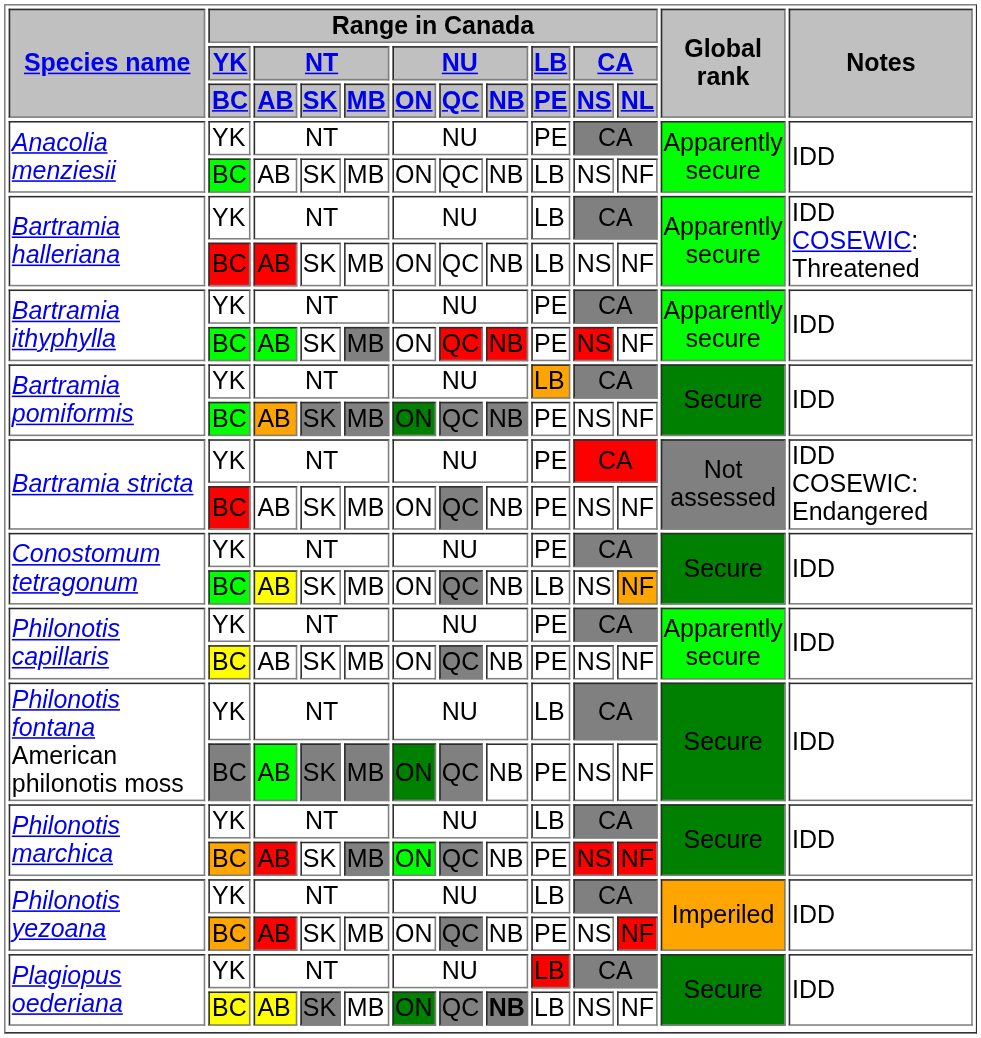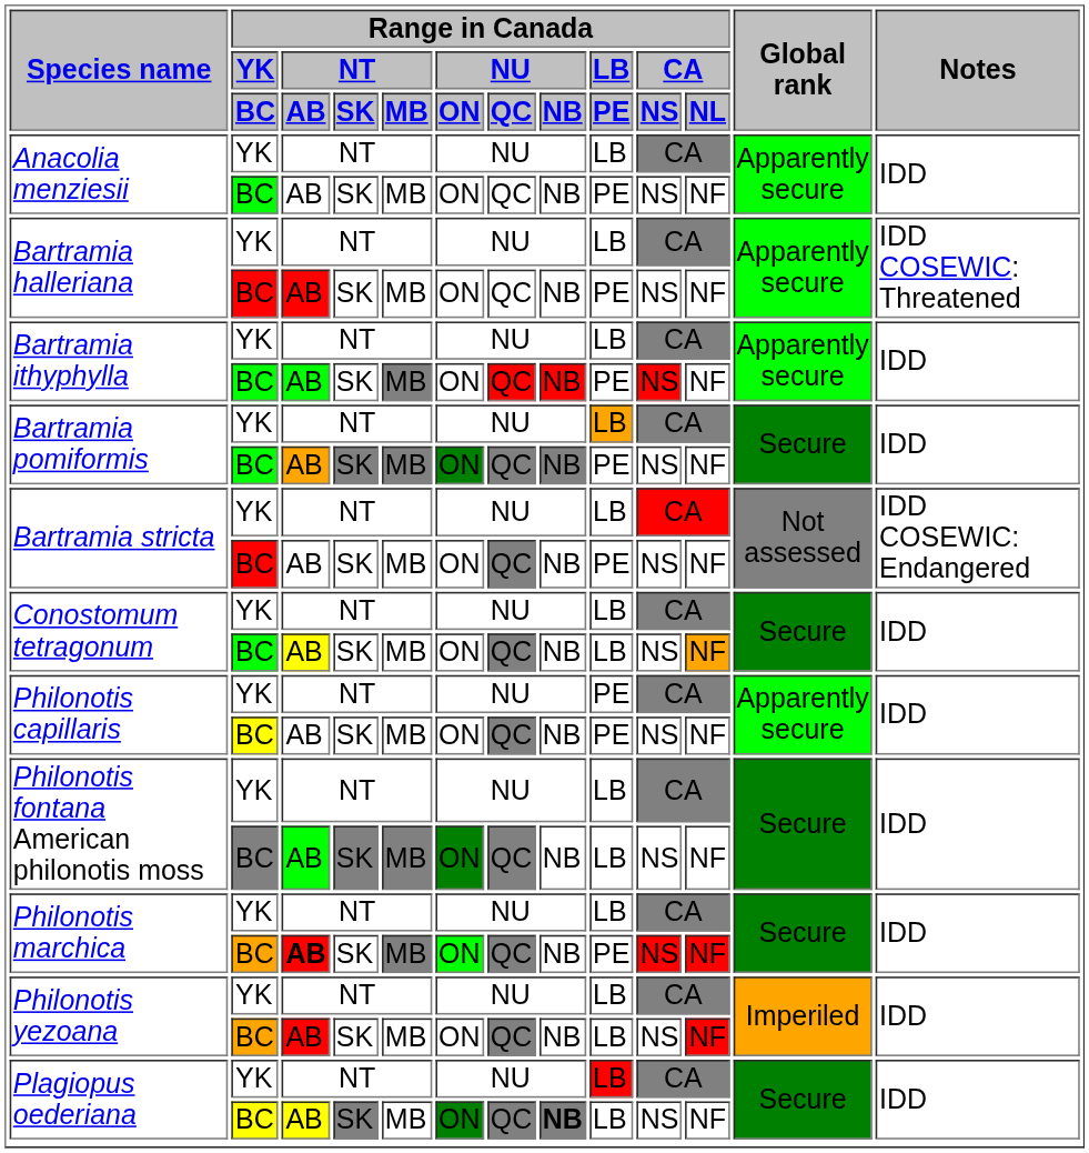 <table border="1" |>
 <tr>
 <th rowspan="3" bgcolor=silver><a href='#'>Species name</a></th>
 <th colspan="10" bgcolor=silver>Range in Canada</th>
 <th rowspan="3" bgcolor=silver>Global <br> rank</th>
 <th rowspan="3" bgcolor=silver>Notes</th>
 </tr>
 <tr>
 <th bgcolor=silver><a href='#'>YK</a></th>
 <th colspan="3" bgcolor=silver><a href='#'>NT</a></th>
 <th colspan="3" bgcolor=silver><a href='#'>NU</a></th>
 <th bgcolor=silver><a href='#'>LB</a></th>
 <th colspan="2" bgcolor=silver><a href='#'>CA</a></th>
 </tr>
 <tr>
 <th bgcolor=silver><a href='#'>BC</a></th>
 <th bgcolor=silver><a href='#'>AB</a></th>
 <th bgcolor=silver><a href='#'>SK</a></th>
 <th bgcolor=silver><a href='#'>MB</a></th>
 <th bgcolor=silver><a href='#'>ON</a></th>
 <th bgcolor=silver><a href='#'>QC</a></th>
 <th bgcolor=silver><a href='#'>NB</a></th>
 <th bgcolor=silver><a href='#'>PE</a></th>
 <th bgcolor=silver><a href='#'>NS</a></th>
 <th bgcolor=silver><a href='#'>NL</a></th>
 </tr>
 <tr>
 <td rowspan="2"><em><a href='#'>Anacolia menziesii</a></em></td>
 <td>YK</td>
 <td colspan="3" align="center">NT</td>
 <td colspan="3" align="center">NU</td>
-<td>PE</td>
+<td>LB</td>
 <td colspan="2" align="center" bgcolor=gray>CA</td>
 <td rowspan="2" align="center" bgcolor=lime>Apparently <br> secure</td>
 <td rowspan="2">IDD</td>
 </tr>
 <tr>
 <td bgcolor=lime>BC</td>
 <td>AB</td>
 <td>SK</td>
 <td>MB</td>
 <td>ON</td>
 <td>QC</td>
 <td>NB</td>
-<td>LB</td>
+<td>PE</td>
 <td>NS</td>
 <td>NF</td>
 </tr>
 <tr>
 <td rowspan="2"><em><a href='#'>Bartramia halleriana</a></em></td>
 <td>YK</td>
 <td colspan="3" align="center">NT</td>
 <td colspan="3" align="center">NU</td>
 <td>LB</td>
 <td colspan="2" align="center" bgcolor=gray>CA</td>
 <td rowspan="2" align="center" bgcolor=lime>Apparently <br> secure</td>
 <td rowspan="2">IDD <br> <a href='#'>COSEWIC</a>: Threatened</td>
 </tr>
 <tr>
 <td bgcolor=red>BC</td>
 <td bgcolor=red>AB</td>
 <td>SK</td>
 <td>MB</td>
 <td>ON</td>
 <td>QC</td>
 <td>NB</td>
-<td>LB</td>
+<td>PE</td>
 <td>NS</td>
 <td>NF</td>
 </tr>
 <tr>
 <td rowspan="2"><em><a href='#'>Bartramia ithyphylla</a></em></td>
 <td>YK</td>
 <td colspan="3" align="center">NT</td>
 <td colspan="3" align="center">NU</td>
-<td>PE</td>
+<td>LB</td>
 <td colspan="2" align="center" bgcolor=gray>CA</td>
 <td rowspan="2" align="center" bgcolor=lime>Apparently <br> secure</td>
 <td rowspan="2">IDD</td>
 </tr>
 <tr>
 <td bgcolor=lime>BC</td>
 <td bgcolor=lime>AB</td>
 <td>SK</td>
 <td bgcolor=gray>MB</td>
 <td>ON</td>
 <td bgcolor=red>QC</td>
 <td bgcolor=red>NB</td>
 <td>PE</td>
 <td bgcolor=red>NS</td>
 <td>NF</td>
 </tr>
 <tr>
 <td rowspan="2"><em><a href='#'>Bartramia pomiformis</a></em></td>
 <td>YK</td>
 <td colspan="3" align="center">NT</td>
 <td colspan="3" align="center">NU</td>
 <td bgcolor=orange>LB</td>
 <td colspan="2" align="center" bgcolor=gray>CA</td>
 <td rowspan="2" align="center" bgcolor=green>Secure</td>
 <td rowspan="2">IDD</td>
 </tr>
 <tr>
 <td bgcolor=lime>BC</td>
 <td bgcolor=orange>AB</td>
 <td bgcolor=gray>SK</td>
 <td bgcolor=gray>MB</td>
 <td bgcolor=green>ON</td>
 <td bgcolor=gray>QC</td>
 <td bgcolor=gray>NB</td>
 <td>PE</td>
 <td>NS</td>
 <td>NF</td>
 </tr>
 <tr>
 <td rowspan="2"><em><a href='#'>Bartramia stricta</a></em></td>
 <td>YK</td>
 <td colspan="3" align="center">NT</td>
 <td colspan="3" align="center">NU</td>
-<td>PE</td>
+<td>LB</td>
 <td colspan="2" align="center" bgcolor=red>CA</td>
 <td rowspan="2" align="center" bgcolor=gray>Not <br> assessed</td>
 <td rowspan="2">IDD <br> COSEWIC: Endangered</td>
 </tr>
 <tr>
 <td bgcolor=red>BC</td>
 <td>AB</td>
 <td>SK</td>
 <td>MB</td>
 <td>ON</td>
 <td bgcolor=gray>QC</td>
 <td>NB</td>
 <td>PE</td>
 <td>NS</td>
 <td>NF</td>
 </tr>
 <tr>
 <td rowspan="2"><em><a href='#'>Conostomum tetragonum</a></em></td>
 <td>YK</td>
 <td colspan="3" align="center">NT</td>
 <td colspan="3" align="center">NU</td>
-<td>PE</td>
+<td>LB</td>
 <td colspan="2" align="center" bgcolor=gray>CA</td>
 <td rowspan="2" align="center" bgcolor=green>Secure</td>
 <td rowspan="2">IDD</td>
 </tr>
 <tr>
 <td bgcolor=lime>BC</td>
 <td bgcolor=yellow>AB</td>
 <td>SK</td>
 <td>MB</td>
 <td>ON</td>
 <td bgcolor=gray>QC</td>
 <td>NB</td>
 <td>LB</td>
 <td>NS</td>
 <td bgcolor=orange>NF</td>
 </tr>
 <tr>
 <td rowspan="2"><em><a href='#'>Philonotis capillaris</a></em></td>
 <td>YK</td>
 <td colspan="3" align="center">NT</td>
 <td colspan="3" align="center">NU</td>
 <td>PE</td>
 <td colspan="2" align="center" bgcolor=gray>CA</td>
 <td rowspan="2" align="center" bgcolor=lime>Apparently <br> secure</td>
 <td rowspan="2">IDD</td>
 </tr>
 <tr>
 <td bgcolor=yellow>BC</td>
 <td>AB</td>
 <td>SK</td>
 <td>MB</td>
 <td>ON</td>
 <td bgcolor=gray>QC</td>
 <td>NB</td>
 <td>PE</td>
 <td>NS</td>
 <td>NF</td>
 </tr>
 <tr>
 <td rowspan="2"><em><a href='#'>Philonotis fontana</a></em> <br> American philonotis moss</td>
 <td>YK</td>
 <td colspan="3" align="center">NT</td>
 <td colspan="3" align="center">NU</td>
 <td>LB</td>
 <td colspan="2" align="center" bgcolor=gray>CA</td>
 <td rowspan="2" align="center" bgcolor=green>Secure</td>
 <td rowspan="2">IDD</td>
 </tr>
 <tr>
 <td bgcolor=gray>BC</td>
 <td bgcolor=lime>AB</td>
 <td bgcolor=gray>SK</td>
 <td bgcolor=gray>MB</td>
 <td bgcolor=green>ON</td>
 <td bgcolor=gray>QC</td>
 <td>NB</td>
-<td>PE</td>
+<td>LB</td>
 <td>NS</td>
 <td>NF</td>
 </tr>
 <tr>
 <td rowspan="2"><em><a href='#'>Philonotis marchica</a></em></td>
 <td>YK</td>
 <td colspan="3" align="center">NT</td>
 <td colspan="3" align="center">NU</td>
 <td>LB</td>
 <td colspan="2" align="center" bgcolor=gray>CA</td>
 <td rowspan="2" align="center" bgcolor=green>Secure</td>
 <td rowspan="2">IDD</td>
 </tr>
 <tr>
 <td bgcolor=orange>BC</td>
-<td bgcolor=red>AB</td>
+<td bgcolor=red><strong>AB</strong></td>
 <td>SK</td>
 <td bgcolor=gray>MB</td>
 <td bgcolor=lime>ON</td>
 <td bgcolor=gray>QC</td>
 <td>NB</td>
 <td>PE</td>
 <td bgcolor=red>NS</td>
 <td bgcolor=red>NF</td>
 </tr>
 <tr>
 <td rowspan="2"><em><a href='#'>Philonotis yezoana</a></em></td>
 <td>YK</td>
 <td colspan="3" align="center">NT</td>
 <td colspan="3" align="center">NU</td>
 <td>LB</td>
 <td colspan="2" align="center" bgcolor=gray>CA</td>
 <td rowspan="2" align="center" bgcolor=orange>Imperiled</td>
 <td rowspan="2">IDD</td>
 </tr>
 <tr>
 <td bgcolor=orange>BC</td>
 <td bgcolor=red>AB</td>
 <td>SK</td>
 <td>MB</td>
 <td>ON</td>
 <td bgcolor=gray>QC</td>
 <td>NB</td>
-<td>PE</td>
+<td>LB</td>
 <td>NS</td>
 <td bgcolor=red>NF</td>
 </tr>
 <tr>
 <td rowspan="2"><em><a href='#'>Plagiopus oederiana</a></em></td>
 <td>YK</td>
 <td colspan="3" align="center">NT</td>
 <td colspan="3" align="center">NU</td>
 <td bgcolor=red>LB</td>
 <td colspan="2" align="center" bgcolor=gray>CA</td>
 <td rowspan="2" align="center" bgcolor=green>Secure</td>
 <td rowspan="2">IDD</td>
 </tr>
 <tr>
 <td bgcolor=yellow>BC</td>
 <td bgcolor=yellow>AB</td>
 <td bgcolor=gray>SK</td>
 <td>MB</td>
 <td bgcolor=green>ON</td>
 <td bgcolor=gray>QC</td>
 <td bgcolor=gray><strong>NB</strong></td>
 <td>LB</td>
 <td>NS</td>
 <td>NF</td>
 </tr>
 <tr>
 </tr>
 </table>
